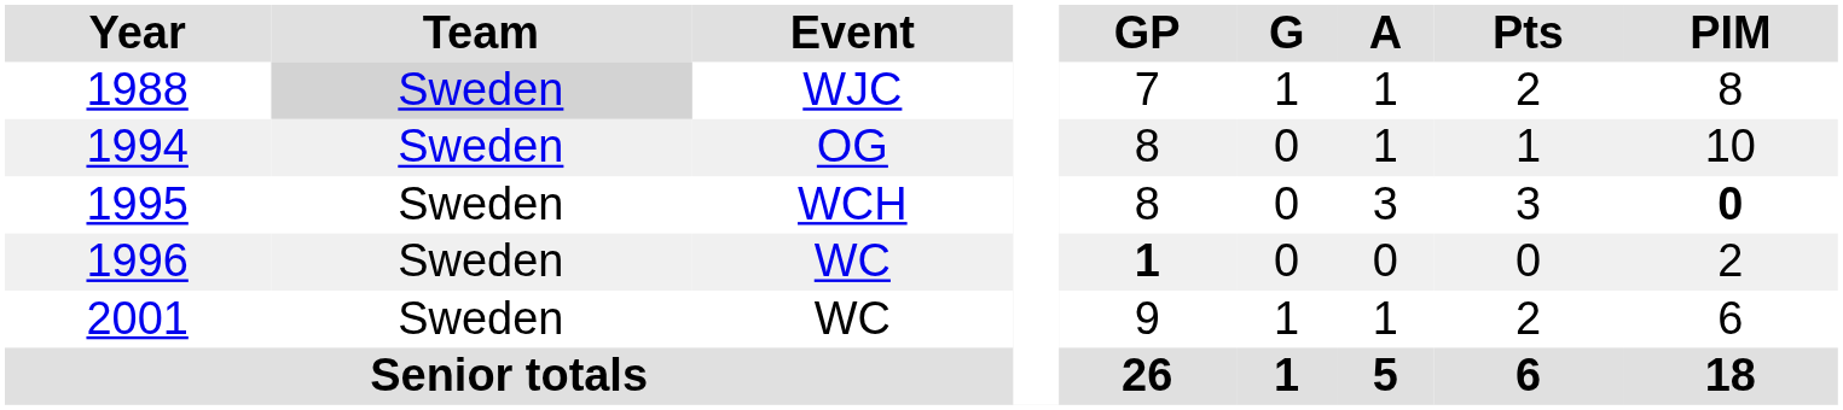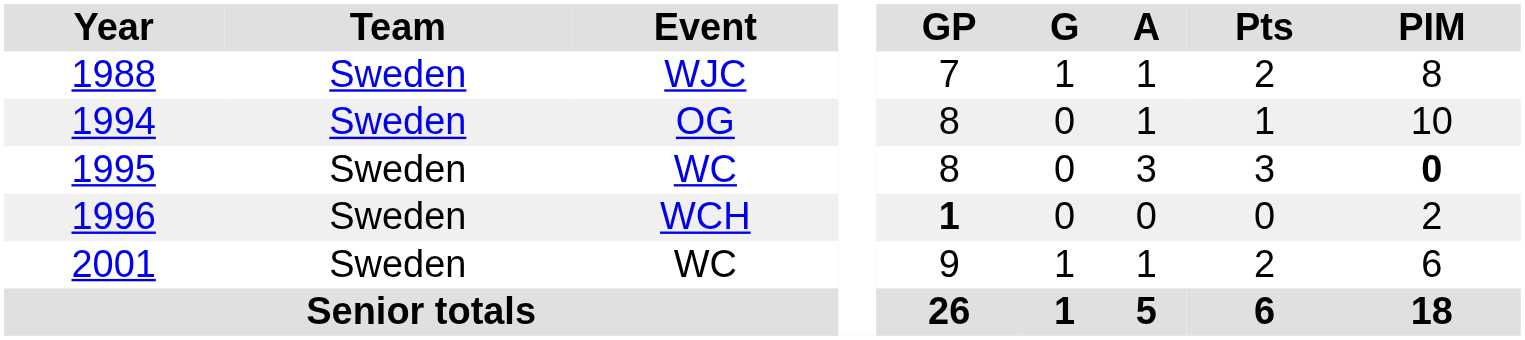 <table border="0" cellpadding="1" cellspacing="0" style="text-align:center; width:40em">
 <tr ALIGN="center" bgcolor="#e0e0e0">
 <th>Year</th>
 <th>Team</th>
 <th>Event</th>
 <th rowspan="99" bgcolor="#ffffff"> </th>
 <th>GP</th>
 <th>G</th>
 <th>A</th>
 <th>Pts</th>
 <th>PIM</th>
 </tr>
 <tr>
 <td><a href='#'>1988</a></td>
-<td style="background: lightgrey;"><a href='#'>Sweden</a></td>
+<td><a href='#'>Sweden</a></td>
 <td><a href='#'>WJC</a></td>
 <td>7</td>
 <td>1</td>
 <td>1</td>
 <td>2</td>
 <td>8</td>
 </tr>
 <tr bgcolor="#f0f0f0">
 <td><a href='#'>1994</a></td>
 <td><a href='#'>Sweden</a></td>
 <td><a href='#'>OG</a></td>
 <td>8</td>
 <td>0</td>
 <td>1</td>
 <td>1</td>
 <td>10</td>
 </tr>
 <tr>
 <td><a href='#'>1995</a></td>
 <td>Sweden</td>
-<td><a href='#'>WCH</a></td>
+<td><a href='#'>WC</a></td>
 <td>8</td>
 <td>0</td>
 <td>3</td>
 <td>3</td>
 <td><strong>0</strong></td>
 </tr>
 <tr bgcolor="#f0f0f0">
 <td><a href='#'>1996</a></td>
 <td>Sweden</td>
-<td><a href='#'>WC</a></td>
+<td><a href='#'>WCH</a></td>
 <td><strong>1</strong></td>
 <td>0</td>
 <td>0</td>
 <td>0</td>
 <td>2</td>
 </tr>
 <tr>
 <td><a href='#'>2001</a></td>
 <td>Sweden</td>
 <td>WC</td>
 <td>9</td>
 <td>1</td>
 <td>1</td>
 <td>2</td>
 <td>6</td>
 </tr>
 <tr bgcolor="#e0e0e0">
 <th colspan=3>Senior totals</th>
 <th>26</th>
 <th>1</th>
 <th>5</th>
 <th>6</th>
 <th>18</th>
 </tr>
 </table>
